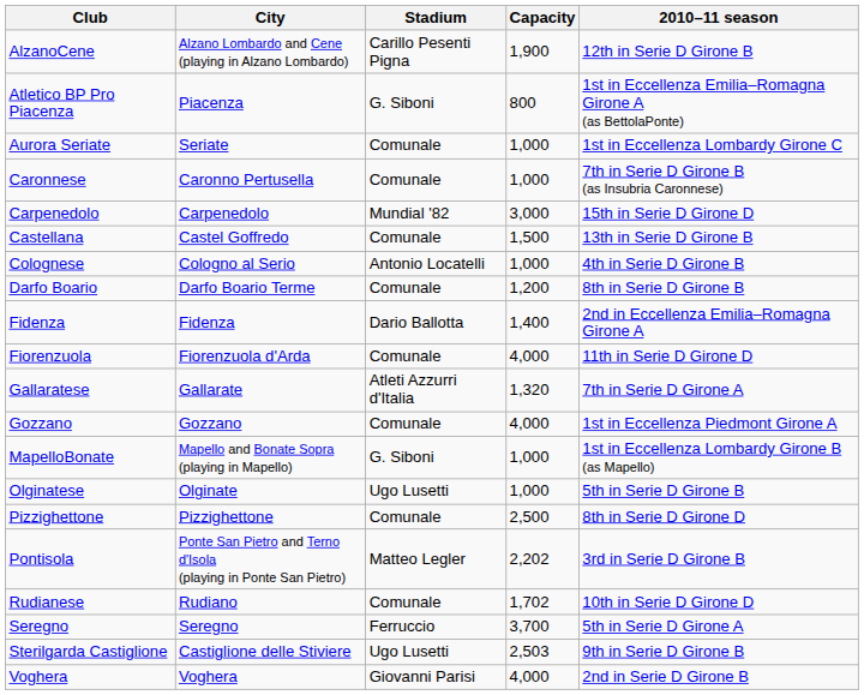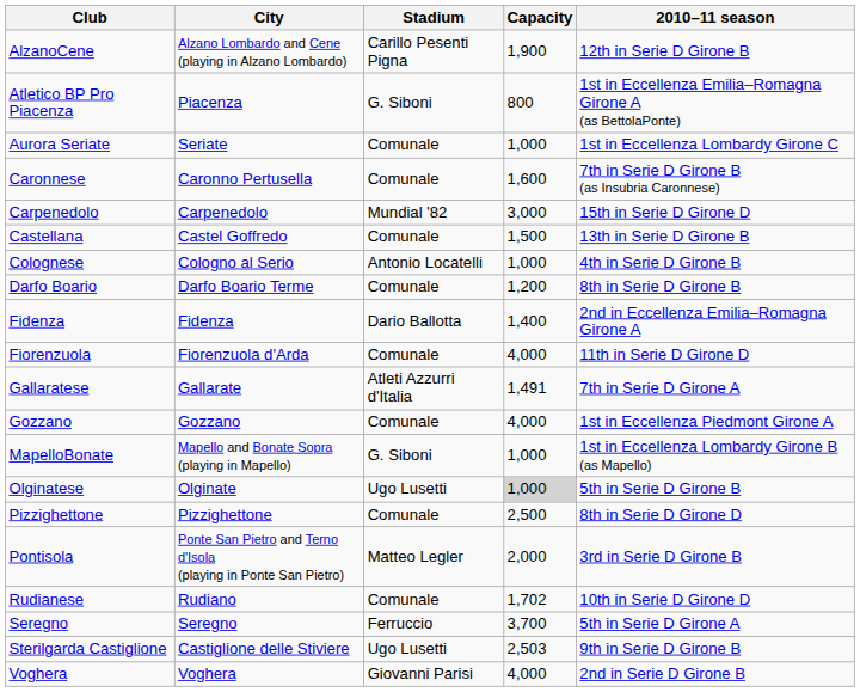 <table class="wikitable sortable">
 <tr>
 <th>Club</th>
 <th>City</th>
 <th>Stadium</th>
 <th>Capacity</th>
 <th>2010–11 season</th>
 </tr>
 <tr>
 <td><a href='#'>AlzanoCene</a></td>
 <td><small><a href='#'>Alzano Lombardo</a> and <a href='#'>Cene</a><br>(playing in Alzano Lombardo)</small></td>
 <td>Carillo Pesenti Pigna</td>
 <td>1,900</td>
 <td><a href='#'>12th in Serie D Girone B</a></td>
 </tr>
 <tr>
 <td><a href='#'>Atletico BP Pro Piacenza</a></td>
 <td><a href='#'>Piacenza</a></td>
 <td>G. Siboni</td>
 <td>800</td>
 <td><a href='#'>1st in Eccellenza Emilia–Romagna Girone A</a><br><small>(as BettolaPonte)</small></td>
 </tr>
 <tr>
 <td><a href='#'>Aurora Seriate</a></td>
 <td><a href='#'>Seriate</a></td>
 <td>Comunale</td>
 <td>1,000</td>
 <td><a href='#'>1st in Eccellenza Lombardy Girone C</a></td>
 </tr>
 <tr>
 <td><a href='#'>Caronnese</a></td>
 <td><a href='#'>Caronno Pertusella</a></td>
 <td>Comunale</td>
-<td>1,000</td>
+<td>1,600</td>
 <td><a href='#'>7th in Serie D Girone B</a><br><small>(as Insubria Caronnese)</small></td>
 </tr>
 <tr>
 <td><a href='#'>Carpenedolo</a></td>
 <td><a href='#'>Carpenedolo</a></td>
 <td>Mundial '82</td>
 <td>3,000</td>
 <td><a href='#'>15th in Serie D Girone D</a></td>
 </tr>
 <tr>
 <td><a href='#'>Castellana</a></td>
 <td><a href='#'>Castel Goffredo</a></td>
 <td>Comunale</td>
 <td>1,500</td>
 <td><a href='#'>13th in Serie D Girone B</a></td>
 </tr>
 <tr>
 <td><a href='#'>Colognese</a></td>
 <td><a href='#'>Cologno al Serio</a></td>
 <td>Antonio Locatelli</td>
 <td>1,000</td>
 <td><a href='#'>4th in Serie D Girone B</a></td>
 </tr>
 <tr>
 <td><a href='#'>Darfo Boario</a></td>
 <td><a href='#'>Darfo Boario Terme</a></td>
 <td>Comunale</td>
 <td>1,200</td>
 <td><a href='#'>8th in Serie D Girone B</a></td>
 </tr>
 <tr>
 <td><a href='#'>Fidenza</a></td>
 <td><a href='#'>Fidenza</a></td>
 <td>Dario Ballotta</td>
 <td>1,400</td>
 <td><a href='#'>2nd in Eccellenza Emilia–Romagna Girone A</a></td>
 </tr>
 <tr>
 <td><a href='#'>Fiorenzuola</a></td>
 <td><a href='#'>Fiorenzuola d'Arda</a></td>
 <td>Comunale</td>
 <td>4,000</td>
 <td><a href='#'>11th in Serie D Girone D</a></td>
 </tr>
 <tr>
 <td><a href='#'>Gallaratese</a></td>
 <td><a href='#'>Gallarate</a></td>
 <td>Atleti Azzurri d'Italia</td>
-<td>1,320</td>
+<td>1,491</td>
 <td><a href='#'>7th in Serie D Girone A</a></td>
 </tr>
 <tr>
 <td><a href='#'>Gozzano</a></td>
 <td><a href='#'>Gozzano</a></td>
 <td>Comunale</td>
 <td>4,000</td>
 <td><a href='#'>1st in Eccellenza Piedmont Girone A</a></td>
 </tr>
 <tr>
 <td><a href='#'>MapelloBonate</a></td>
 <td><small><a href='#'>Mapello</a> and <a href='#'>Bonate Sopra</a><br>(playing in Mapello)</small></td>
 <td>G. Siboni</td>
 <td>1,000</td>
 <td><a href='#'>1st in Eccellenza Lombardy Girone B</a> <br><small>(as Mapello)</small></td>
 </tr>
 <tr>
 <td><a href='#'>Olginatese</a></td>
 <td><a href='#'>Olginate</a></td>
 <td>Ugo Lusetti</td>
-<td>1,000</td>
+<td style="background: lightgrey;">1,000</td>
 <td><a href='#'>5th in Serie D Girone B</a></td>
 </tr>
 <tr>
 <td><a href='#'>Pizzighettone</a></td>
 <td><a href='#'>Pizzighettone</a></td>
 <td>Comunale</td>
 <td>2,500</td>
 <td><a href='#'>8th in Serie D Girone D</a></td>
 </tr>
 <tr>
 <td><a href='#'>Pontisola</a></td>
 <td><small><a href='#'>Ponte San Pietro</a> and <a href='#'>Terno d'Isola</a><br>(playing in Ponte San Pietro)</small></td>
 <td>Matteo Legler</td>
-<td>2,202</td>
+<td>2,000</td>
 <td><a href='#'>3rd in Serie D Girone B</a></td>
 </tr>
 <tr>
 <td><a href='#'>Rudianese</a></td>
 <td><a href='#'>Rudiano</a></td>
 <td>Comunale</td>
 <td>1,702</td>
 <td><a href='#'>10th in Serie D Girone D</a></td>
 </tr>
 <tr>
 <td><a href='#'>Seregno</a></td>
 <td><a href='#'>Seregno</a></td>
 <td>Ferruccio</td>
 <td>3,700</td>
 <td><a href='#'>5th in Serie D Girone A</a></td>
 </tr>
 <tr>
 <td><a href='#'>Sterilgarda Castiglione</a></td>
 <td><a href='#'>Castiglione delle Stiviere</a></td>
 <td>Ugo Lusetti</td>
 <td>2,503</td>
 <td><a href='#'>9th in Serie D Girone B</a></td>
 </tr>
 <tr>
 <td><a href='#'>Voghera</a></td>
 <td><a href='#'>Voghera</a></td>
 <td>Giovanni Parisi</td>
 <td>4,000</td>
 <td><a href='#'>2nd in Serie D Girone B</a></td>
 </tr>
 </table>
